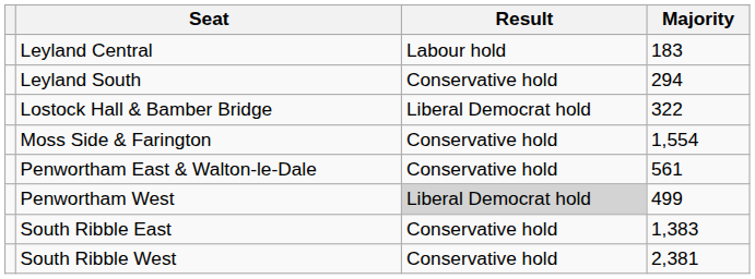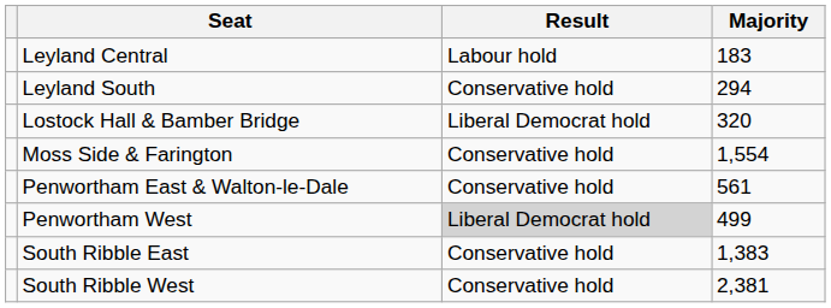 <table class="wikitable" style="right; width:50%">
 <tr>
 <th></th>
 <th>Seat</th>
 <th>Result</th>
 <th>Majority</th>
 </tr>
 <tr>
 <td></td>
 <td>Leyland Central</td>
 <td>Labour hold</td>
 <td>183</td>
 </tr>
 <tr>
 <td></td>
 <td>Leyland South</td>
 <td>Conservative hold</td>
 <td>294</td>
 </tr>
 <tr>
 <td></td>
 <td>Lostock Hall & Bamber Bridge</td>
 <td>Liberal Democrat hold</td>
-<td>322</td>
+<td>320</td>
 </tr>
 <tr>
 <td></td>
 <td>Moss Side & Farington</td>
 <td>Conservative hold</td>
 <td>1,554</td>
 </tr>
 <tr>
 <td></td>
 <td>Penwortham East & Walton-le-Dale</td>
 <td>Conservative hold</td>
 <td>561</td>
 </tr>
 <tr>
 <td></td>
 <td>Penwortham West</td>
 <td style="background: lightgrey;">Liberal Democrat hold</td>
 <td>499</td>
 </tr>
 <tr>
 <td></td>
 <td>South Ribble East</td>
 <td>Conservative hold</td>
 <td>1,383</td>
 </tr>
 <tr>
 <td></td>
 <td>South Ribble West</td>
 <td>Conservative hold</td>
 <td>2,381</td>
 </tr>
 </table>
